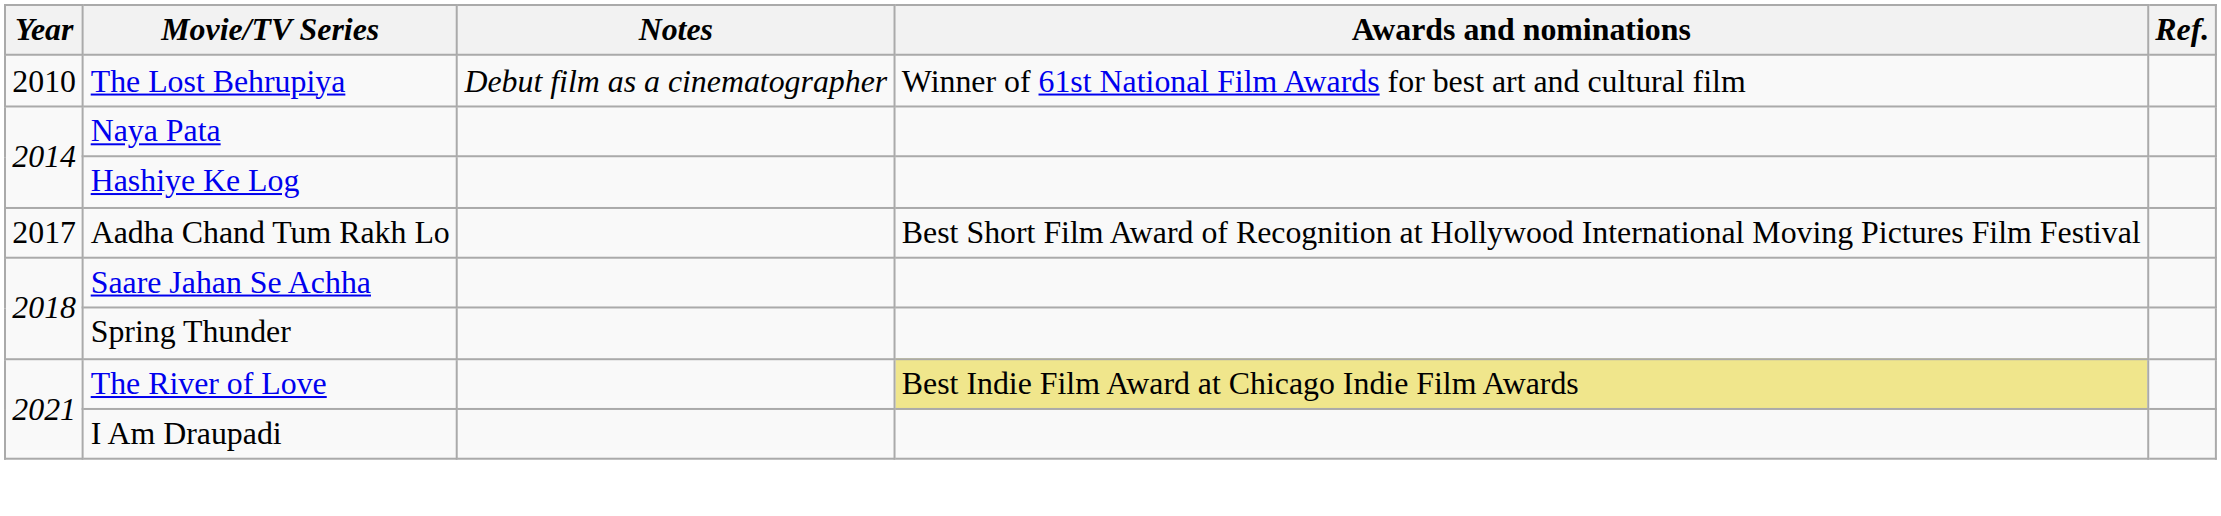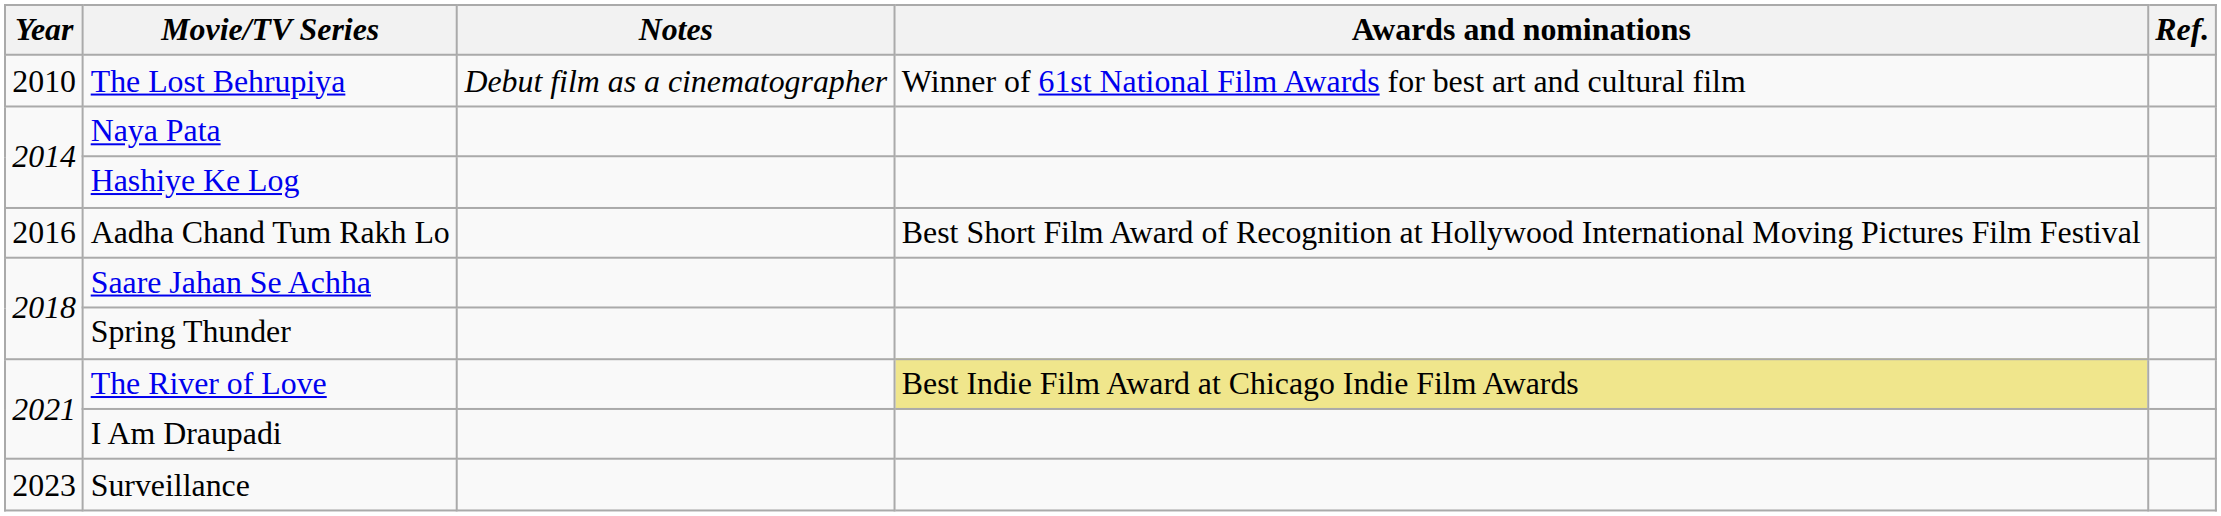 <table class="wikitable">
 <tr>
 <th scope="col"><em>Year</em></th>
 <th scope="col"><em>Movie/TV Series</em></th>
 <th scope="col"><em>Notes</em></th>
 <th>Awards and nominations</th>
 <th scope="col"><em>Ref.</em></th>
 </tr>
 <tr>
 <td>2010</td>
 <td><a href='#'>The Lost Behrupiya</a></td>
 <td><em>Debut film as a cinematographer</em></td>
 <td>Winner of <a href='#'>61st National Film Awards</a>  for best art and cultural film</td>
 <td></td>
 </tr>
 <tr>
 <td rowspan="2"><em>2014</em></td>
 <td><a href='#'>Naya Pata</a></td>
 <td></td>
 <td></td>
 <td></td>
 </tr>
 <tr>
 <td><a href='#'>Hashiye Ke Log</a></td>
 <td></td>
 <td></td>
 <td></td>
 </tr>
 <tr>
-<td>2017</td>
+<td>2016</td>
 <td>Aadha Chand Tum Rakh Lo</td>
 <td></td>
 <td>Best Short Film Award of Recognition at  Hollywood International Moving Pictures Film Festival</td>
 <td></td>
 </tr>
 <tr>
 <td rowspan="2"><em>2018</em></td>
 <td><a href='#'>Saare Jahan Se Achha</a></td>
 <td></td>
 <td></td>
 <td></td>
 </tr>
 <tr>
 <td>Spring Thunder</td>
 <td></td>
 <td></td>
 <td></td>
 </tr>
 <tr>
 <td rowspan="2"><em>2021</em></td>
 <td><a href='#'>The River of Love</a></td>
 <td></td>
 <td style="background: khaki;">Best Indie Film Award at  Chicago Indie Film Awards</td>
 <td></td>
 </tr>
 <tr>
 <td>I Am Draupadi</td>
 <td></td>
 <td></td>
 <td></td>
 </tr>
+<tr>
+<td>2023</td>
+<td>Surveillance</td>
+<td></td>
+<td></td>
+<td></td>
+</tr>
 </table>
